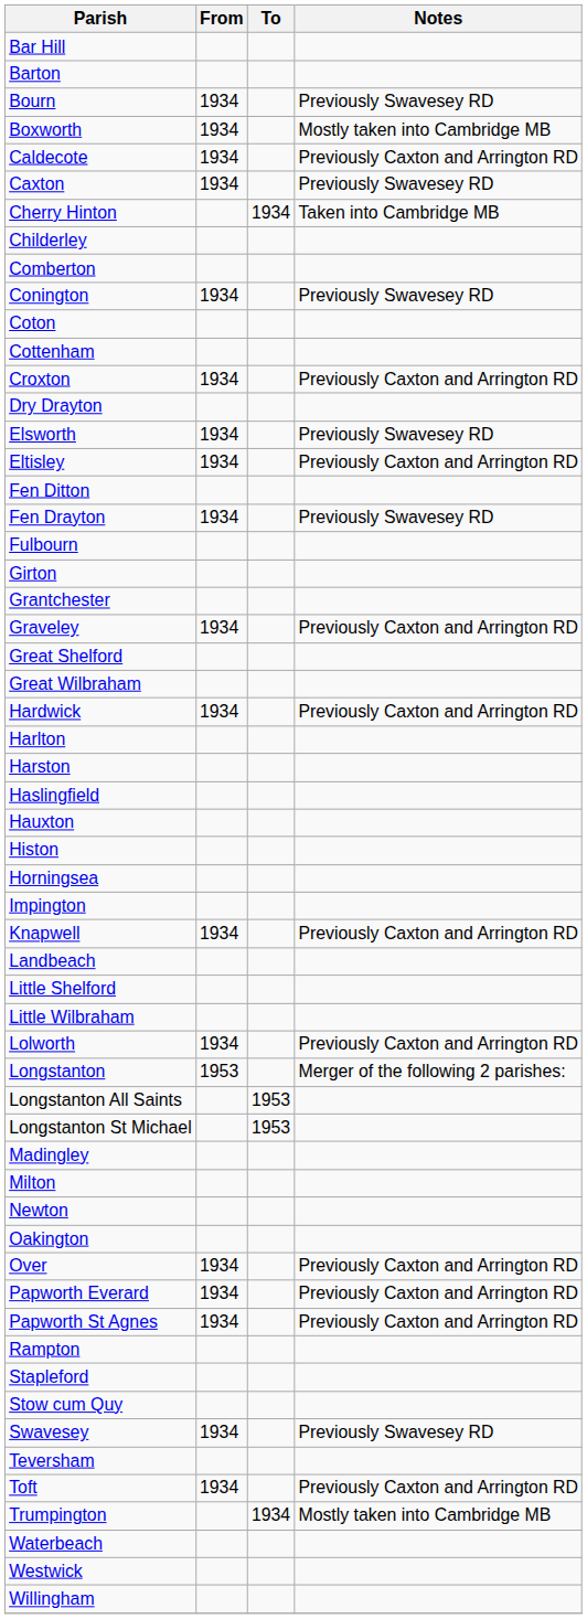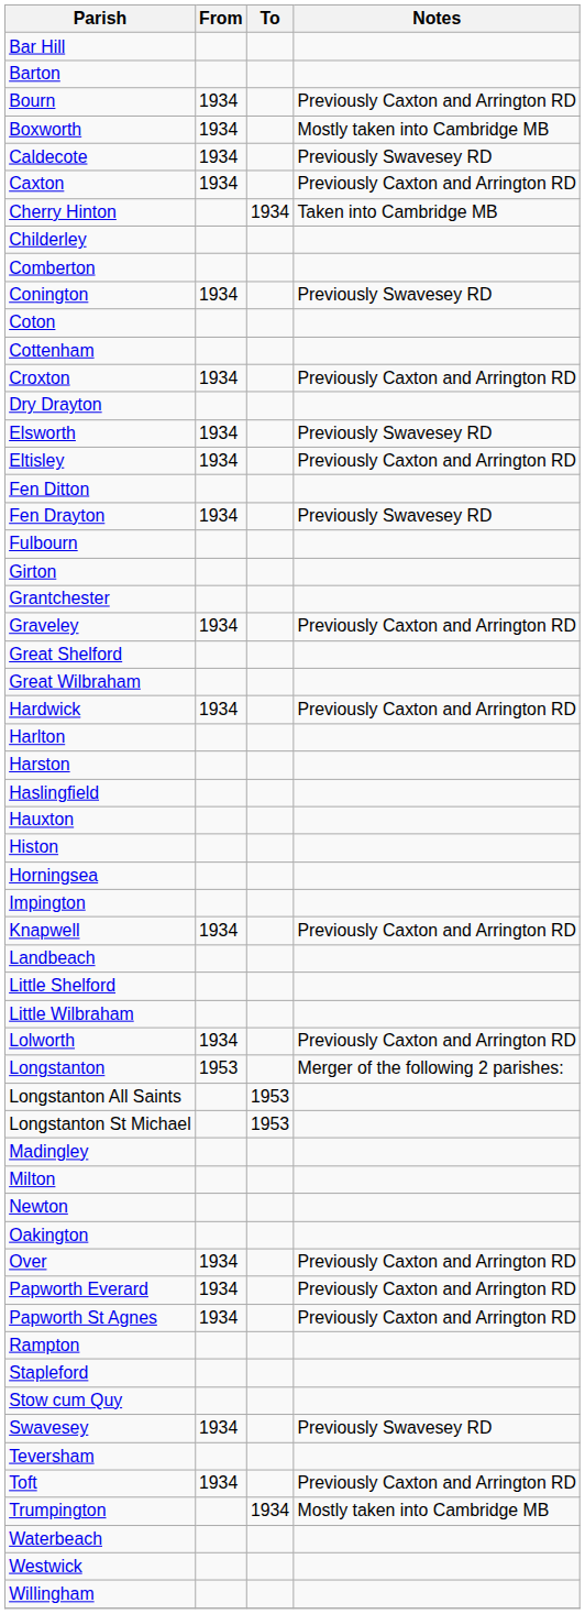 <table class="wikitable">
 <tr>
 <th>Parish</th>
 <th>From</th>
 <th>To</th>
 <th>Notes</th>
 </tr>
 <tr>
 <td><a href='#'>Bar Hill</a></td>
 <td></td>
 <td></td>
 <td></td>
 </tr>
 <tr>
 <td><a href='#'>Barton</a></td>
 <td></td>
 <td></td>
 <td></td>
 </tr>
 <tr>
 <td><a href='#'>Bourn</a></td>
 <td>1934</td>
 <td></td>
-<td>Previously Swavesey RD</td>
+<td>Previously Caxton and Arrington RD</td>
 </tr>
 <tr>
 <td><a href='#'>Boxworth</a></td>
 <td>1934</td>
 <td></td>
 <td>Mostly taken into Cambridge MB</td>
 </tr>
 <tr>
 <td><a href='#'>Caldecote</a></td>
 <td>1934</td>
 <td></td>
-<td>Previously Caxton and Arrington RD</td>
+<td>Previously Swavesey RD</td>
 </tr>
 <tr>
 <td><a href='#'>Caxton</a></td>
 <td>1934</td>
 <td></td>
-<td>Previously Swavesey RD</td>
+<td>Previously Caxton and Arrington RD</td>
 </tr>
 <tr>
 <td><a href='#'>Cherry Hinton</a></td>
 <td></td>
 <td>1934</td>
 <td>Taken into Cambridge MB</td>
 </tr>
 <tr>
 <td><a href='#'>Childerley</a></td>
 <td></td>
 <td></td>
 <td></td>
 </tr>
 <tr>
 <td><a href='#'>Comberton</a></td>
 <td></td>
 <td></td>
 <td></td>
 </tr>
 <tr>
 <td><a href='#'>Conington</a></td>
 <td>1934</td>
 <td></td>
 <td>Previously Swavesey RD</td>
 </tr>
 <tr>
 <td><a href='#'>Coton</a></td>
 <td></td>
 <td></td>
 <td></td>
 </tr>
 <tr>
 <td><a href='#'>Cottenham</a></td>
 <td></td>
 <td></td>
 <td></td>
 </tr>
 <tr>
 <td><a href='#'>Croxton</a></td>
 <td>1934</td>
 <td></td>
 <td>Previously Caxton and Arrington RD</td>
 </tr>
 <tr>
 <td><a href='#'>Dry Drayton</a></td>
 <td></td>
 <td></td>
 <td></td>
 </tr>
 <tr>
 <td><a href='#'>Elsworth</a></td>
 <td>1934</td>
 <td></td>
 <td>Previously Swavesey RD</td>
 </tr>
 <tr>
 <td><a href='#'>Eltisley</a></td>
 <td>1934</td>
 <td></td>
 <td>Previously Caxton and Arrington RD</td>
 </tr>
 <tr>
 <td><a href='#'>Fen Ditton</a></td>
 <td></td>
 <td></td>
 <td></td>
 </tr>
 <tr>
 <td><a href='#'>Fen Drayton</a></td>
 <td>1934</td>
 <td></td>
 <td>Previously Swavesey RD</td>
 </tr>
 <tr>
 <td><a href='#'>Fulbourn</a></td>
 <td></td>
 <td></td>
 <td></td>
 </tr>
 <tr>
 <td><a href='#'>Girton</a></td>
 <td></td>
 <td></td>
 <td></td>
 </tr>
 <tr>
 <td><a href='#'>Grantchester</a></td>
 <td></td>
 <td></td>
 <td></td>
 </tr>
 <tr>
 <td><a href='#'>Graveley</a></td>
 <td>1934</td>
 <td></td>
 <td>Previously Caxton and Arrington RD</td>
 </tr>
 <tr>
 <td><a href='#'>Great Shelford</a></td>
 <td></td>
 <td></td>
 <td></td>
 </tr>
 <tr>
 <td><a href='#'>Great Wilbraham</a></td>
 <td></td>
 <td></td>
 <td></td>
 </tr>
 <tr>
 <td><a href='#'>Hardwick</a></td>
 <td>1934</td>
 <td></td>
 <td>Previously Caxton and Arrington RD</td>
 </tr>
 <tr>
 <td><a href='#'>Harlton</a></td>
 <td></td>
 <td></td>
 <td></td>
 </tr>
 <tr>
 <td><a href='#'>Harston</a></td>
 <td></td>
 <td></td>
 <td></td>
 </tr>
 <tr>
 <td><a href='#'>Haslingfield</a></td>
 <td></td>
 <td></td>
 <td></td>
 </tr>
 <tr>
 <td><a href='#'>Hauxton</a></td>
 <td></td>
 <td></td>
 <td></td>
 </tr>
 <tr>
 <td><a href='#'>Histon</a></td>
 <td></td>
 <td></td>
 <td></td>
 </tr>
 <tr>
 <td><a href='#'>Horningsea</a></td>
 <td></td>
 <td></td>
 <td></td>
 </tr>
 <tr>
 <td><a href='#'>Impington</a></td>
 <td></td>
 <td></td>
 <td></td>
 </tr>
 <tr>
 <td><a href='#'>Knapwell</a></td>
 <td>1934</td>
 <td></td>
 <td>Previously Caxton and Arrington RD</td>
 </tr>
 <tr>
 <td><a href='#'>Landbeach</a></td>
 <td></td>
 <td></td>
 <td></td>
 </tr>
 <tr>
 <td><a href='#'>Little Shelford</a></td>
 <td></td>
 <td></td>
 <td></td>
 </tr>
 <tr>
 <td><a href='#'>Little Wilbraham</a></td>
 <td></td>
 <td></td>
 <td></td>
 </tr>
 <tr>
 <td><a href='#'>Lolworth</a></td>
 <td>1934</td>
 <td></td>
 <td>Previously Caxton and Arrington RD</td>
 </tr>
 <tr>
 <td><a href='#'>Longstanton</a></td>
 <td>1953</td>
 <td></td>
 <td>Merger of the following 2 parishes:</td>
 </tr>
 <tr>
 <td>Longstanton All Saints</td>
 <td></td>
 <td>1953</td>
 <td></td>
 </tr>
 <tr>
 <td>Longstanton St Michael</td>
 <td></td>
 <td>1953</td>
 <td></td>
 </tr>
 <tr>
 <td><a href='#'>Madingley</a></td>
 <td></td>
 <td></td>
 <td></td>
 </tr>
 <tr>
 <td><a href='#'>Milton</a></td>
 <td></td>
 <td></td>
 <td></td>
 </tr>
 <tr>
 <td><a href='#'>Newton</a></td>
 <td></td>
 <td></td>
 <td></td>
 </tr>
 <tr>
 <td><a href='#'>Oakington</a></td>
 <td></td>
 <td></td>
 <td></td>
 </tr>
 <tr>
 <td><a href='#'>Over</a></td>
 <td>1934</td>
 <td></td>
 <td>Previously Caxton and Arrington RD</td>
 </tr>
 <tr>
 <td><a href='#'>Papworth Everard</a></td>
 <td>1934</td>
 <td></td>
 <td>Previously Caxton and Arrington RD</td>
 </tr>
 <tr>
 <td><a href='#'>Papworth St Agnes</a></td>
 <td>1934</td>
 <td></td>
 <td>Previously Caxton and Arrington RD</td>
 </tr>
 <tr>
 <td><a href='#'>Rampton</a></td>
 <td></td>
 <td></td>
 <td></td>
 </tr>
 <tr>
 <td><a href='#'>Stapleford</a></td>
 <td></td>
 <td></td>
 <td></td>
 </tr>
 <tr>
 <td><a href='#'>Stow cum Quy</a></td>
 <td></td>
 <td></td>
 <td></td>
 </tr>
 <tr>
 <td><a href='#'>Swavesey</a></td>
 <td>1934</td>
 <td></td>
 <td>Previously Swavesey RD</td>
 </tr>
 <tr>
 <td><a href='#'>Teversham</a></td>
 <td></td>
 <td></td>
 <td></td>
 </tr>
 <tr>
 <td><a href='#'>Toft</a></td>
 <td>1934</td>
 <td></td>
 <td>Previously Caxton and Arrington RD</td>
 </tr>
 <tr>
 <td><a href='#'>Trumpington</a></td>
 <td></td>
 <td>1934</td>
 <td>Mostly taken into Cambridge MB</td>
 </tr>
 <tr>
 <td><a href='#'>Waterbeach</a></td>
 <td></td>
 <td></td>
 <td></td>
 </tr>
 <tr>
 <td><a href='#'>Westwick</a></td>
 <td></td>
 <td></td>
 <td></td>
 </tr>
 <tr>
 <td><a href='#'>Willingham</a></td>
 <td></td>
 <td></td>
 <td></td>
 </tr>
 <tr>
 </tr>
 </table>
